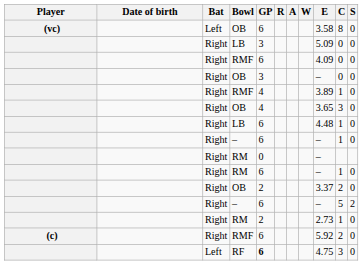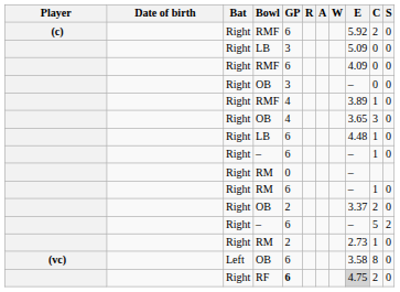 <table class="wikitable sortable plainrowheaders">
 <tr>
 <th scope="col" width="140">Player</th>
 <th scope="col" width="160">Date of birth</th>
 <th scope="col">Bat</th>
 <th scope="col">Bowl</th>
 <th scope="col">GP</th>
 <th scope="col">R</th>
 <th scope="col">A</th>
 <th scope="col">W</th>
 <th scope="col">E</th>
 <th scope="col">C</th>
 <th scope="col">S</th>
 </tr>
 <tr>
-<th scope="row"> (vc)</th>
+<th scope="row"> (c)</th>
 <td></td>
-<td>Left</td>
-<td>OB</td>
+<td>Right</td>
+<td>RMF</td>
 <td>6</td>
 <td></td>
 <td></td>
 <td></td>
-<td>3.58</td>
-<td>8</td>
+<td>5.92</td>
+<td>2</td>
 <td>0</td>
 </tr>
 <tr>
 <th scope="row"></th>
 <td></td>
 <td>Right</td>
 <td>LB</td>
 <td>3</td>
 <td></td>
 <td></td>
 <td></td>
 <td>5.09</td>
 <td>0</td>
 <td>0</td>
 </tr>
 <tr>
 <th scope="row"></th>
 <td></td>
 <td>Right</td>
 <td>RMF</td>
 <td>6</td>
 <td></td>
 <td></td>
 <td></td>
 <td>4.09</td>
 <td>0</td>
 <td>0</td>
 </tr>
 <tr>
 <th scope="row"></th>
 <td></td>
 <td>Right</td>
 <td>OB</td>
 <td>3</td>
 <td></td>
 <td></td>
 <td></td>
 <td>–</td>
 <td>0</td>
 <td>0</td>
 </tr>
 <tr>
 <th scope="row"></th>
 <td></td>
 <td>Right</td>
 <td>RMF</td>
 <td>4</td>
 <td></td>
 <td></td>
 <td></td>
 <td>3.89</td>
 <td>1</td>
 <td>0</td>
 </tr>
 <tr>
 <th scope="row"></th>
 <td></td>
 <td>Right</td>
 <td>OB</td>
 <td>4</td>
 <td></td>
 <td></td>
 <td></td>
 <td>3.65</td>
 <td>3</td>
 <td>0</td>
 </tr>
 <tr>
 <th scope="row"></th>
 <td></td>
 <td>Right</td>
 <td>LB</td>
 <td>6</td>
 <td></td>
 <td></td>
 <td></td>
 <td>4.48</td>
 <td>1</td>
 <td>0</td>
 </tr>
 <tr>
 <th scope="row"> </th>
 <td></td>
 <td>Right</td>
 <td>–</td>
 <td>6</td>
 <td></td>
 <td></td>
 <td></td>
 <td>–</td>
 <td>1</td>
 <td>0</td>
 </tr>
 <tr>
 <th scope="row"></th>
 <td></td>
 <td>Right</td>
 <td>RM</td>
 <td>0</td>
 <td></td>
 <td></td>
 <td></td>
 <td>–</td>
 <td></td>
 <td></td>
 </tr>
 <tr>
 <th scope="row"></th>
 <td></td>
 <td>Right</td>
 <td>RM</td>
 <td>6</td>
 <td></td>
 <td></td>
 <td></td>
 <td>–</td>
 <td>1</td>
 <td>0</td>
 </tr>
 <tr>
 <th scope="row"></th>
 <td></td>
 <td>Right</td>
 <td>OB</td>
 <td>2</td>
 <td></td>
 <td></td>
 <td></td>
 <td>3.37</td>
 <td>2</td>
 <td>0</td>
 </tr>
 <tr>
 <th scope="row"> </th>
 <td></td>
 <td>Right</td>
 <td>–</td>
 <td>6</td>
 <td></td>
 <td></td>
 <td></td>
 <td>–</td>
 <td>5</td>
 <td>2</td>
 </tr>
 <tr>
 <th scope="row"></th>
 <td></td>
 <td>Right</td>
 <td>RM</td>
 <td>2</td>
 <td></td>
 <td></td>
 <td></td>
 <td>2.73</td>
 <td>1</td>
 <td>0</td>
 </tr>
 <tr>
-<th scope="row"> (c)</th>
+<th scope="row"> (vc)</th>
 <td></td>
-<td>Right</td>
-<td>RMF</td>
+<td>Left</td>
+<td>OB</td>
 <td>6</td>
 <td></td>
 <td></td>
 <td></td>
-<td>5.92</td>
-<td>2</td>
+<td>3.58</td>
+<td>8</td>
 <td>0</td>
 </tr>
 <tr>
 <th scope="row"></th>
 <td></td>
-<td>Left</td>
+<td>Right</td>
 <td>RF</td>
 <td><strong>6</strong></td>
 <td></td>
 <td></td>
 <td></td>
-<td>4.75</td>
-<td>3</td>
+<td style="background: lightgrey;">4.75</td>
+<td>2</td>
 <td>0</td>
 </tr>
 </table>
